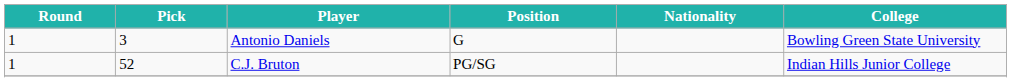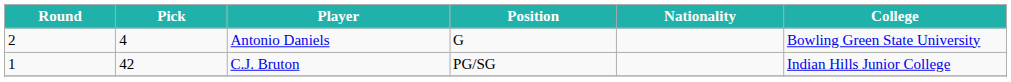 <table class="wikitable sortable sortable">
 <tr>
 <th style="background:#20B2AA; color:#FFFFFF" width="10%">Round</th>
 <th style="background:#20B2AA; color:#FFFFFF" width="10%">Pick</th>
 <th style="background:#20B2AA; color:#FFFFFF" width="20%">Player</th>
 <th style="background:#20B2AA; color:#FFFFFF" width="15%">Position</th>
 <th style="background:#20B2AA; color:#FFFFFF" width="15%">Nationality</th>
 <th style="background:#20B2AA; color:#FFFFFF" width="20%">College</th>
 </tr>
 <tr>
-<td>1</td>
-<td>3</td>
+<td>2</td>
+<td>4</td>
 <td><a href='#'>Antonio Daniels</a></td>
 <td>G</td>
 <td></td>
 <td><a href='#'>Bowling Green State University</a></td>
 </tr>
 <tr>
 <td>1</td>
-<td>52</td>
+<td>42</td>
 <td><a href='#'>C.J. Bruton</a></td>
 <td>PG/SG</td>
 <td></td>
 <td><a href='#'>Indian Hills Junior College</a></td>
 </tr>
 <tr>
 </tr>
 <tr>
 </tr>
 </table>
